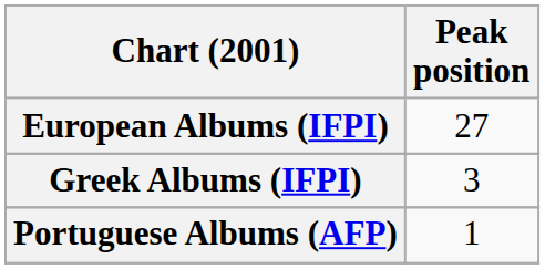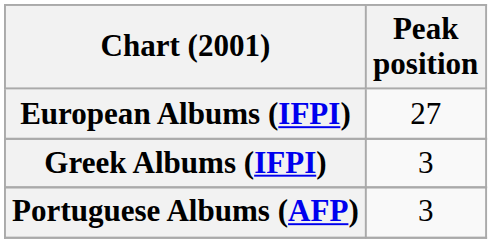 <table class="wikitable sortable plainrowheaders" style="text-align:center">
 <tr>
 <th scope="col">Chart (2001)</th>
 <th scope="col">Peak<br>position</th>
 </tr>
 <tr>
 <th scope="row">European Albums (<a href='#'>IFPI</a>)</th>
 <td>27</td>
 </tr>
 <tr>
 </tr>
 <tr>
 </tr>
 <tr>
 <th scope="row">Greek Albums (<a href='#'>IFPI</a>)</th>
 <td>3</td>
 </tr>
 <tr>
 </tr>
 <tr>
 <th scope="row">Portuguese Albums (<a href='#'>AFP</a>)</th>
-<td>1</td>
+<td>3</td>
 </tr>
 <tr>
 </tr>
 </table>
